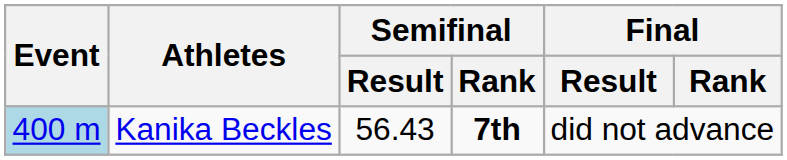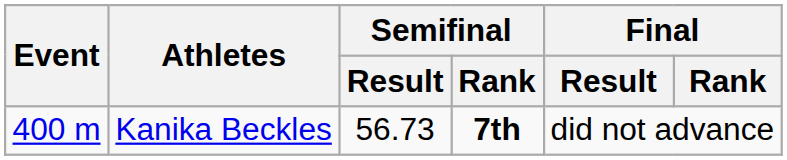 <table class="wikitable" border="1" style="font-size:90%">
 <tr>
 <th rowspan=2>Event</th>
 <th rowspan=2>Athletes</th>
 <th colspan=2>Semifinal</th>
 <th colspan=2>Final</th>
 </tr>
 <tr>
 <th>Result</th>
 <th>Rank</th>
 <th>Result</th>
 <th>Rank</th>
 </tr>
 <tr>
-<td style="background: lightblue;"><a href='#'>400 m</a></td>
+<td><a href='#'>400 m</a></td>
 <td><a href='#'>Kanika Beckles</a></td>
-<td align=center>56.43</td>
+<td align=center>56.73</td>
 <td align=center><strong>7th</strong></td>
 <td align=center colspan="7">did not advance</td>
 </tr>
 </table>
